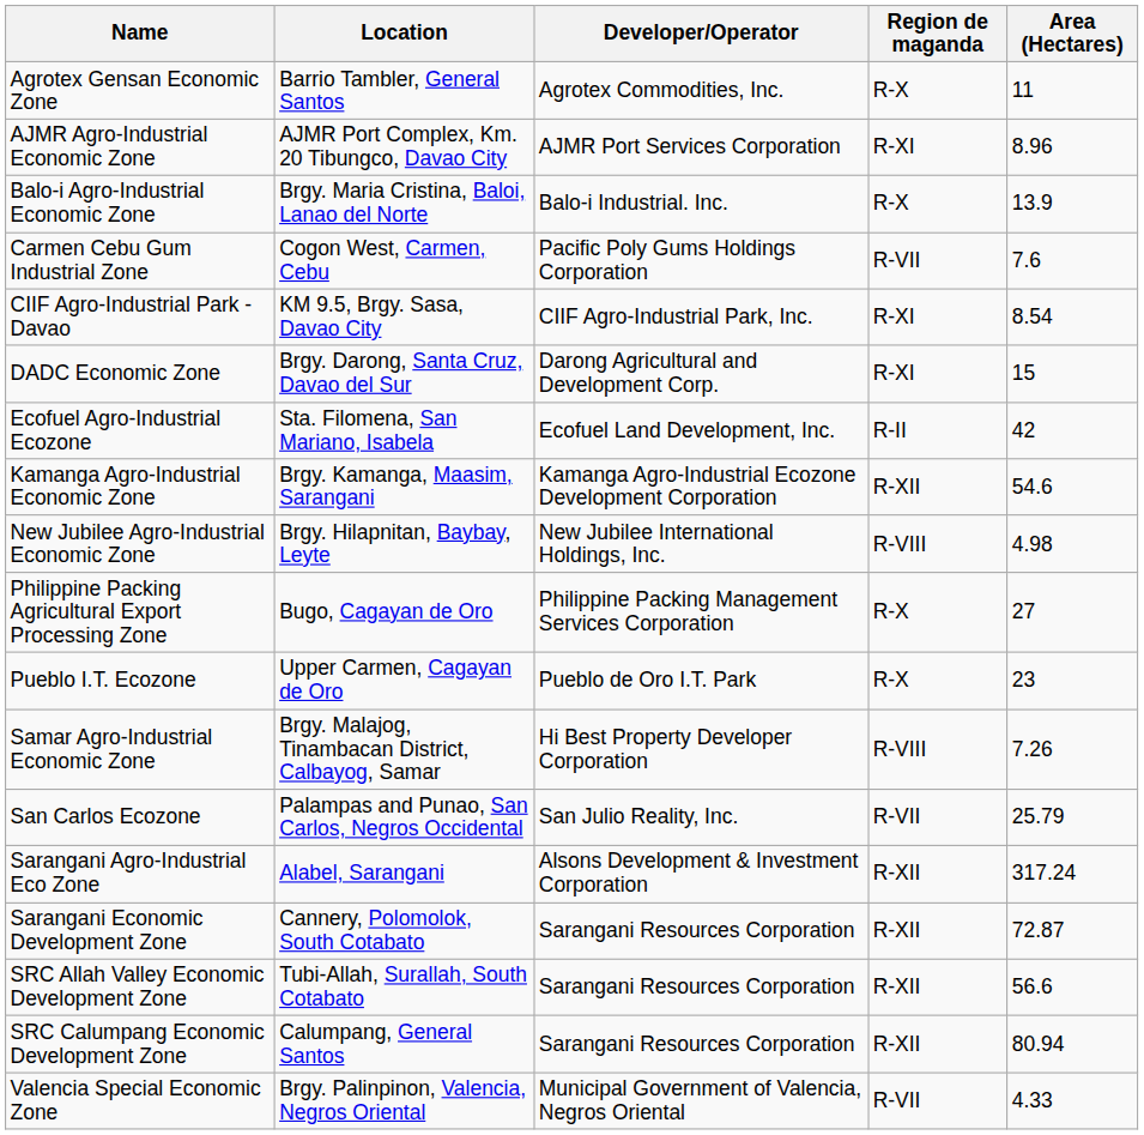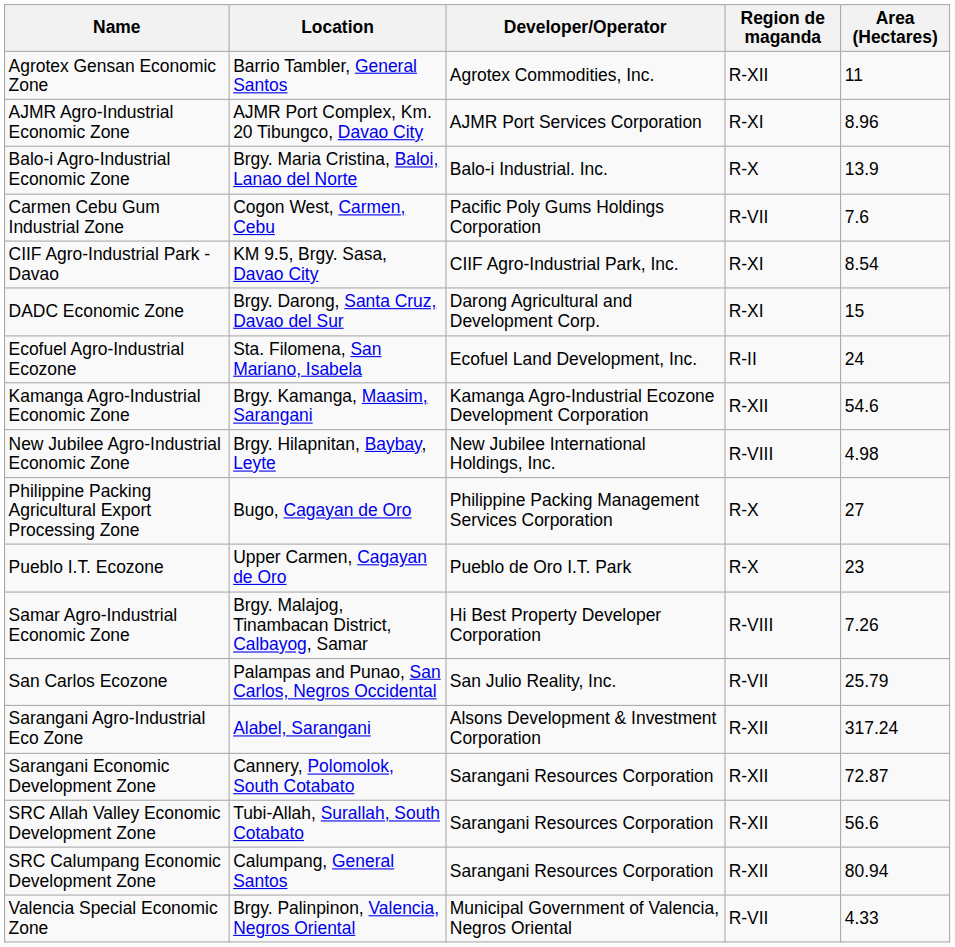 <table class="wikitable sortable">
 <tr valign="middle">
 <th>Name</th>
 <th>Location</th>
 <th>Developer/Operator</th>
 <th>Region de maganda</th>
 <th>Area (Hectares)</th>
 </tr>
 <tr>
 <td>Agrotex Gensan Economic Zone</td>
 <td>Barrio Tambler, <a href='#'>General Santos</a></td>
 <td>Agrotex Commodities, Inc.</td>
-<td>R-X</td>
+<td>R-XII</td>
 <td>11</td>
 </tr>
 <tr>
 <td>AJMR Agro-Industrial Economic Zone</td>
 <td>AJMR Port Complex, Km. 20 Tibungco, <a href='#'>Davao City</a></td>
 <td>AJMR Port Services Corporation</td>
 <td>R-XI</td>
 <td>8.96</td>
 </tr>
 <tr>
 <td>Balo-i Agro-Industrial Economic Zone</td>
 <td>Brgy. Maria Cristina, <a href='#'>Baloi, Lanao del Norte</a></td>
 <td>Balo-i Industrial. Inc.</td>
 <td>R-X</td>
 <td>13.9</td>
 </tr>
 <tr>
 <td>Carmen Cebu Gum Industrial Zone</td>
 <td>Cogon West, <a href='#'>Carmen, Cebu</a></td>
 <td>Pacific Poly Gums Holdings Corporation</td>
 <td>R-VII</td>
 <td>7.6</td>
 </tr>
 <tr>
 <td>CIIF Agro-Industrial Park - Davao</td>
 <td>KM 9.5, Brgy. Sasa, <a href='#'>Davao City</a></td>
 <td>CIIF Agro-Industrial Park, Inc.</td>
 <td>R-XI</td>
 <td>8.54</td>
 </tr>
 <tr>
 <td>DADC Economic Zone</td>
 <td>Brgy. Darong, <a href='#'>Santa Cruz, Davao del Sur</a></td>
 <td>Darong Agricultural and Development Corp.</td>
 <td>R-XI</td>
 <td>15</td>
 </tr>
 <tr>
 <td>Ecofuel Agro-Industrial Ecozone</td>
 <td>Sta. Filomena, <a href='#'>San Mariano, Isabela</a></td>
 <td>Ecofuel Land Development, Inc.</td>
 <td>R-II</td>
-<td>42</td>
+<td>24</td>
 </tr>
 <tr>
 <td>Kamanga Agro-Industrial Economic Zone</td>
 <td>Brgy. Kamanga, <a href='#'>Maasim, Sarangani</a></td>
 <td>Kamanga Agro-Industrial Ecozone Development Corporation</td>
 <td>R-XII</td>
 <td>54.6</td>
 </tr>
 <tr>
 <td>New Jubilee Agro-Industrial Economic Zone</td>
 <td>Brgy. Hilapnitan, <a href='#'>Baybay</a>, <a href='#'>Leyte</a></td>
 <td>New Jubilee International Holdings, Inc.</td>
 <td>R-VIII</td>
 <td>4.98</td>
 </tr>
 <tr>
 <td>Philippine Packing Agricultural Export Processing Zone</td>
 <td>Bugo, <a href='#'>Cagayan de Oro</a></td>
 <td>Philippine Packing Management Services Corporation</td>
 <td>R-X</td>
 <td>27</td>
 </tr>
 <tr>
 <td>Pueblo I.T. Ecozone</td>
 <td>Upper Carmen, <a href='#'>Cagayan de Oro</a></td>
 <td>Pueblo de Oro I.T. Park</td>
 <td>R-X</td>
 <td>23</td>
 </tr>
 <tr>
 <td>Samar Agro-Industrial Economic Zone</td>
 <td>Brgy. Malajog, Tinambacan District, <a href='#'>Calbayog</a>, Samar</td>
 <td>Hi Best Property Developer Corporation</td>
 <td>R-VIII</td>
 <td>7.26</td>
 </tr>
 <tr>
 <td>San Carlos Ecozone</td>
 <td>Palampas and Punao, <a href='#'>San Carlos, Negros Occidental</a></td>
 <td>San Julio Reality, Inc.</td>
 <td>R-VII</td>
 <td>25.79</td>
 </tr>
 <tr>
 <td>Sarangani Agro-Industrial Eco Zone</td>
 <td><a href='#'>Alabel, Sarangani</a></td>
 <td>Alsons Development & Investment Corporation</td>
 <td>R-XII</td>
 <td>317.24</td>
 </tr>
 <tr>
 <td>Sarangani Economic Development Zone</td>
 <td>Cannery, <a href='#'>Polomolok, South Cotabato</a></td>
 <td>Sarangani Resources Corporation</td>
 <td>R-XII</td>
 <td>72.87</td>
 </tr>
 <tr>
 <td>SRC Allah Valley Economic Development Zone</td>
 <td>Tubi-Allah, <a href='#'>Surallah, South Cotabato</a></td>
 <td>Sarangani Resources Corporation</td>
 <td>R-XII</td>
 <td>56.6</td>
 </tr>
 <tr>
 <td>SRC Calumpang Economic Development Zone</td>
 <td>Calumpang, <a href='#'>General Santos</a></td>
 <td>Sarangani Resources Corporation</td>
 <td>R-XII</td>
 <td>80.94</td>
 </tr>
 <tr>
 <td>Valencia Special Economic Zone</td>
 <td>Brgy. Palinpinon, <a href='#'>Valencia, Negros Oriental</a></td>
 <td>Municipal Government of Valencia, Negros Oriental</td>
 <td>R-VII</td>
 <td>4.33</td>
 </tr>
 </table>
